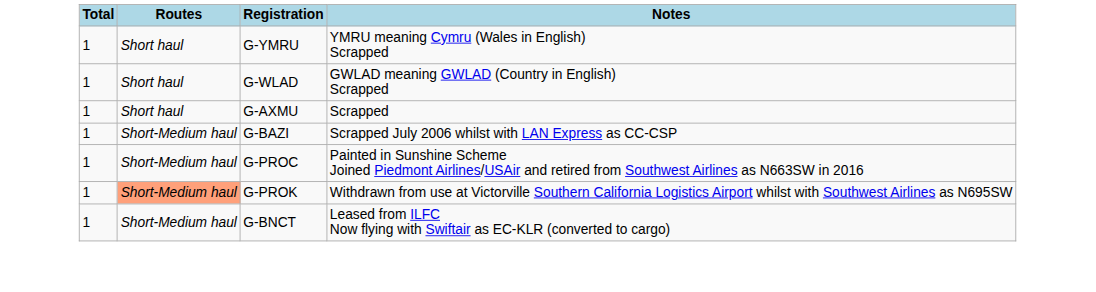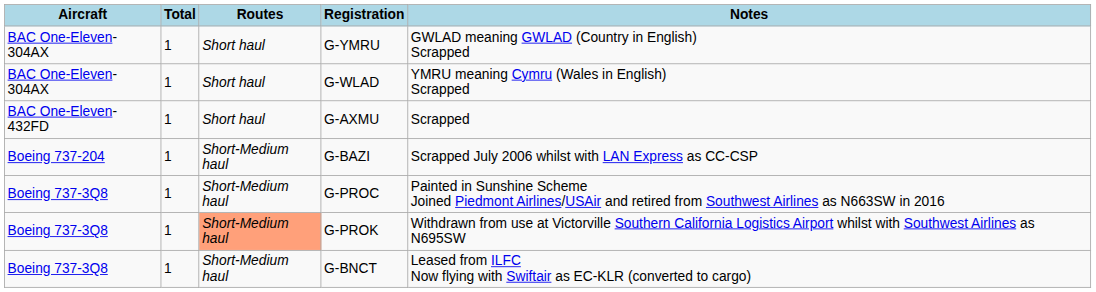 <table class="wikitable"  style="margin:1em auto;">
 <tr>
+<th style="background-color:lightblue;">Aircraft</th>
 <th style="background-color:lightblue;">Total</th>
 <th style="background-color:lightblue;">Routes</th>
 <th style="background-color:lightblue;">Registration</th>
 <th style="background-color:lightblue;">Notes</th>
 </tr>
 <tr>
+<td><a href='#'>BAC One-Eleven</a>-304AX</td>
 <td>1</td>
 <td><em>Short haul</em></td>
 <td>G-YMRU</td>
+<td>GWLAD meaning <a href='#'>GWLAD</a> (Country in English)<br>Scrapped</td>
+</tr>
+<tr>
+<td><a href='#'>BAC One-Eleven</a>-304AX</td>
+<td>1</td>
+<td><em>Short haul</em></td>
+<td>G-WLAD</td>
 <td>YMRU meaning <a href='#'>Cymru</a> (Wales in English)<br>Scrapped</td>
 </tr>
 <tr>
-<td>1</td>
-<td><em>Short haul</em></td>
-<td>G-WLAD</td>
-<td>GWLAD meaning <a href='#'>GWLAD</a> (Country in English)<br>Scrapped</td>
-</tr>
-<tr>
+<td><a href='#'>BAC One-Eleven</a>-432FD</td>
 <td>1</td>
 <td><em>Short haul</em></td>
 <td>G-AXMU</td>
 <td>Scrapped</td>
 </tr>
 <tr>
+<td><a href='#'>Boeing 737-204</a></td>
 <td>1</td>
 <td><em>Short-Medium haul</em></td>
 <td>G-BAZI</td>
 <td>Scrapped July 2006 whilst with <a href='#'>LAN Express</a> as CC-CSP</td>
 </tr>
 <tr>
+<td><a href='#'>Boeing 737-3Q8</a></td>
 <td>1</td>
 <td><em>Short-Medium haul</em></td>
 <td>G-PROC</td>
 <td>Painted in Sunshine Scheme<br>Joined <a href='#'>Piedmont Airlines</a>/<a href='#'>USAir</a> and retired from <a href='#'>Southwest Airlines</a> as N663SW in 2016</td>
 </tr>
 <tr>
+<td><a href='#'>Boeing 737-3Q8</a></td>
 <td>1</td>
 <td style="background: lightsalmon;"><em>Short-Medium haul</em></td>
 <td>G-PROK</td>
 <td>Withdrawn from use at Victorville <a href='#'>Southern California Logistics Airport</a> whilst with <a href='#'>Southwest Airlines</a> as N695SW</td>
 </tr>
 <tr>
+<td><a href='#'>Boeing 737-3Q8</a></td>
 <td>1</td>
 <td><em>Short-Medium haul</em></td>
 <td>G-BNCT</td>
 <td>Leased from <a href='#'>ILFC</a><br>Now flying with <a href='#'>Swiftair</a> as EC-KLR (converted to cargo)</td>
 </tr>
 </table>
